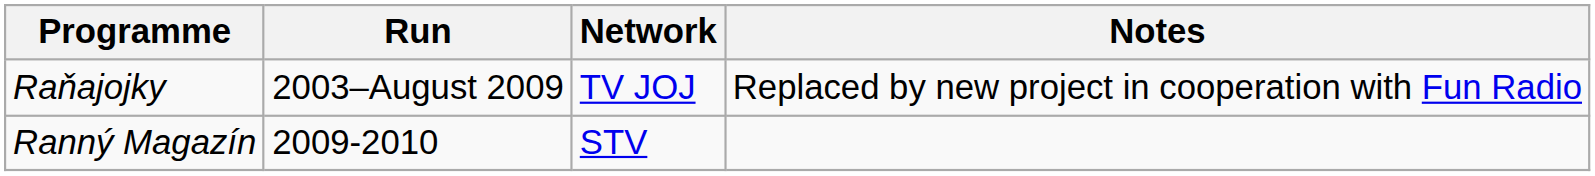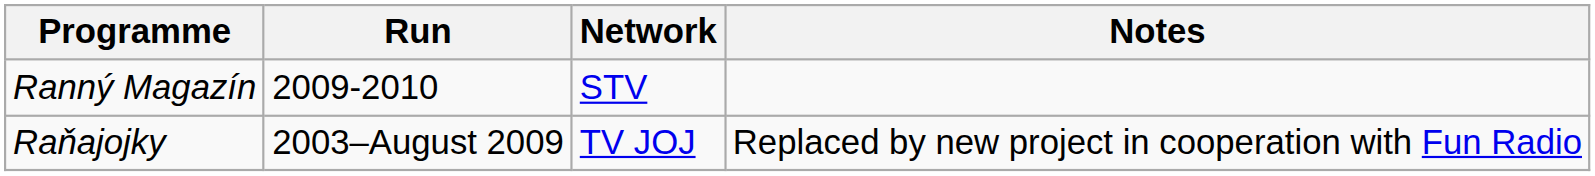 <table class="wikitable">
 <tr>
 <th>Programme</th>
 <th>Run</th>
 <th>Network</th>
 <th>Notes</th>
 </tr>
 <tr>
+<td><em>Ranný Magazín</em></td>
+<td>2009-2010</td>
+<td><a href='#'>STV</a></td>
+<td></td>
+</tr>
+<tr>
 <td><em>Raňajojky</em></td>
 <td>2003–August 2009</td>
 <td><a href='#'>TV JOJ</a></td>
 <td>Replaced by new project in cooperation with <a href='#'>Fun Radio</a></td>
 </tr>
-<tr>
-<td><em>Ranný Magazín</em></td>
-<td>2009-2010</td>
-<td><a href='#'>STV</a></td>
-<td></td>
-</tr>
 </table>
